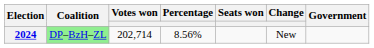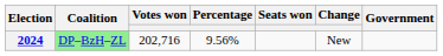 <table class="wikitable" style="text-align:center">
 <tr>
 <th rowspan=2>Election</th>
 <th rowspan=2>Coalition</th>
 <th>Votes won</th>
 <th>Percentage</th>
 <th>Seats won</th>
 <th>Change</th>
 <th rowspan=2>Government </th>
 </tr>
 <tr>
 <th colspan="2"></th>
 <th colspan=2></th>
 </tr>
 <tr>
 <th><a href='#'>2024</a></th>
 <td style="background: lightgreen;"><a href='#'>DP</a>–<a href='#'>BzH</a>–<a href='#'>ZL</a></td>
-<td>202,714</td>
-<td>8.56%</td>
+<td>202,716</td>
+<td>9.56%</td>
 <td></td>
 <td>New</td>
 <td></td>
 </tr>
 </table>
